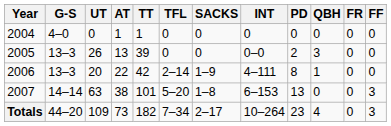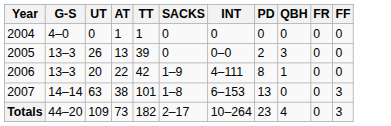 <table class="wikitable">
 <tr>
 <th>Year</th>
 <th>G-S</th>
 <th>UT</th>
 <th>AT</th>
 <th>TT</th>
-<th>TFL</th>
 <th>SACKS</th>
 <th>INT</th>
 <th>PD</th>
 <th>QBH</th>
 <th>FR</th>
 <th>FF</th>
 </tr>
 <tr>
 <td>2004</td>
 <td>4–0</td>
 <td>0</td>
 <td>1</td>
 <td>1</td>
 <td>0</td>
 <td>0</td>
 <td>0</td>
 <td>0</td>
 <td>0</td>
 <td>0</td>
-<td>0</td>
 </tr>
 <tr>
 <td>2005</td>
 <td>13–3</td>
 <td>26</td>
 <td>13</td>
 <td>39</td>
-<td>0</td>
 <td>0</td>
 <td>0–0</td>
 <td>2</td>
 <td>3</td>
 <td>0</td>
 <td>0</td>
 </tr>
 <tr>
 <td>2006</td>
 <td>13–3</td>
 <td>20</td>
 <td>22</td>
 <td>42</td>
-<td>2–14</td>
 <td>1–9</td>
 <td>4–111</td>
 <td>8</td>
 <td>1</td>
 <td>0</td>
 <td>0</td>
 </tr>
 <tr>
 <td>2007</td>
 <td>14–14</td>
 <td>63</td>
 <td>38</td>
 <td>101</td>
-<td>5–20</td>
 <td>1–8</td>
 <td>6–153</td>
 <td>13</td>
 <td>0</td>
 <td>0</td>
 <td>3</td>
 </tr>
 <tr>
 <th>Totals</th>
 <td>44–20</td>
 <td>109</td>
 <td>73</td>
 <td>182</td>
-<td>7–34</td>
 <td>2–17</td>
 <td>10–264</td>
 <td>23</td>
 <td>4</td>
 <td>0</td>
 <td>3</td>
 </tr>
 </table>
